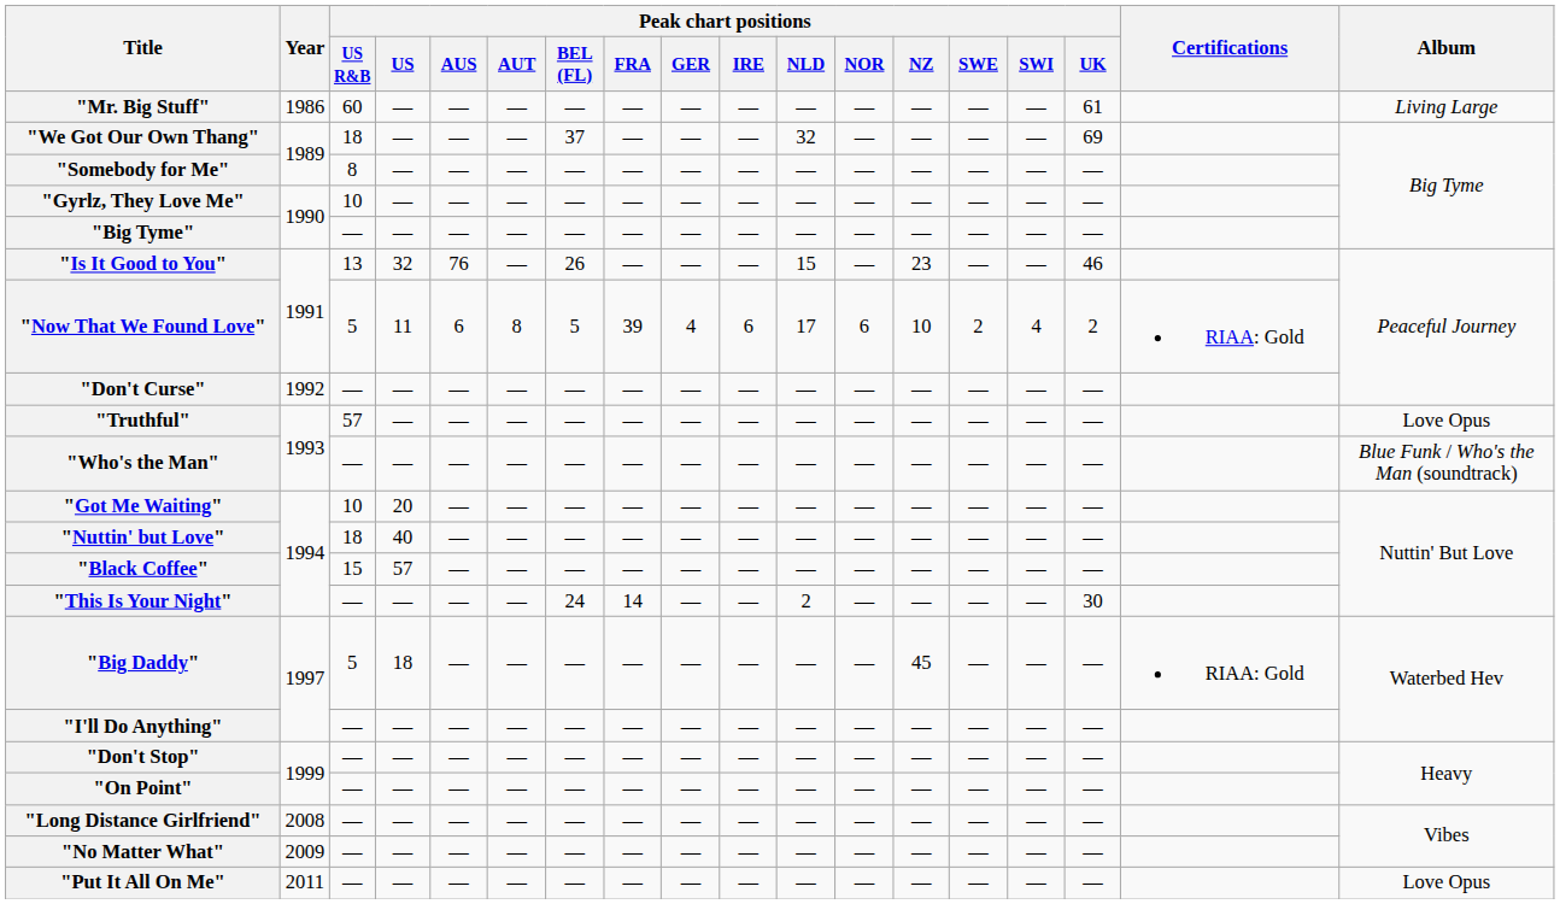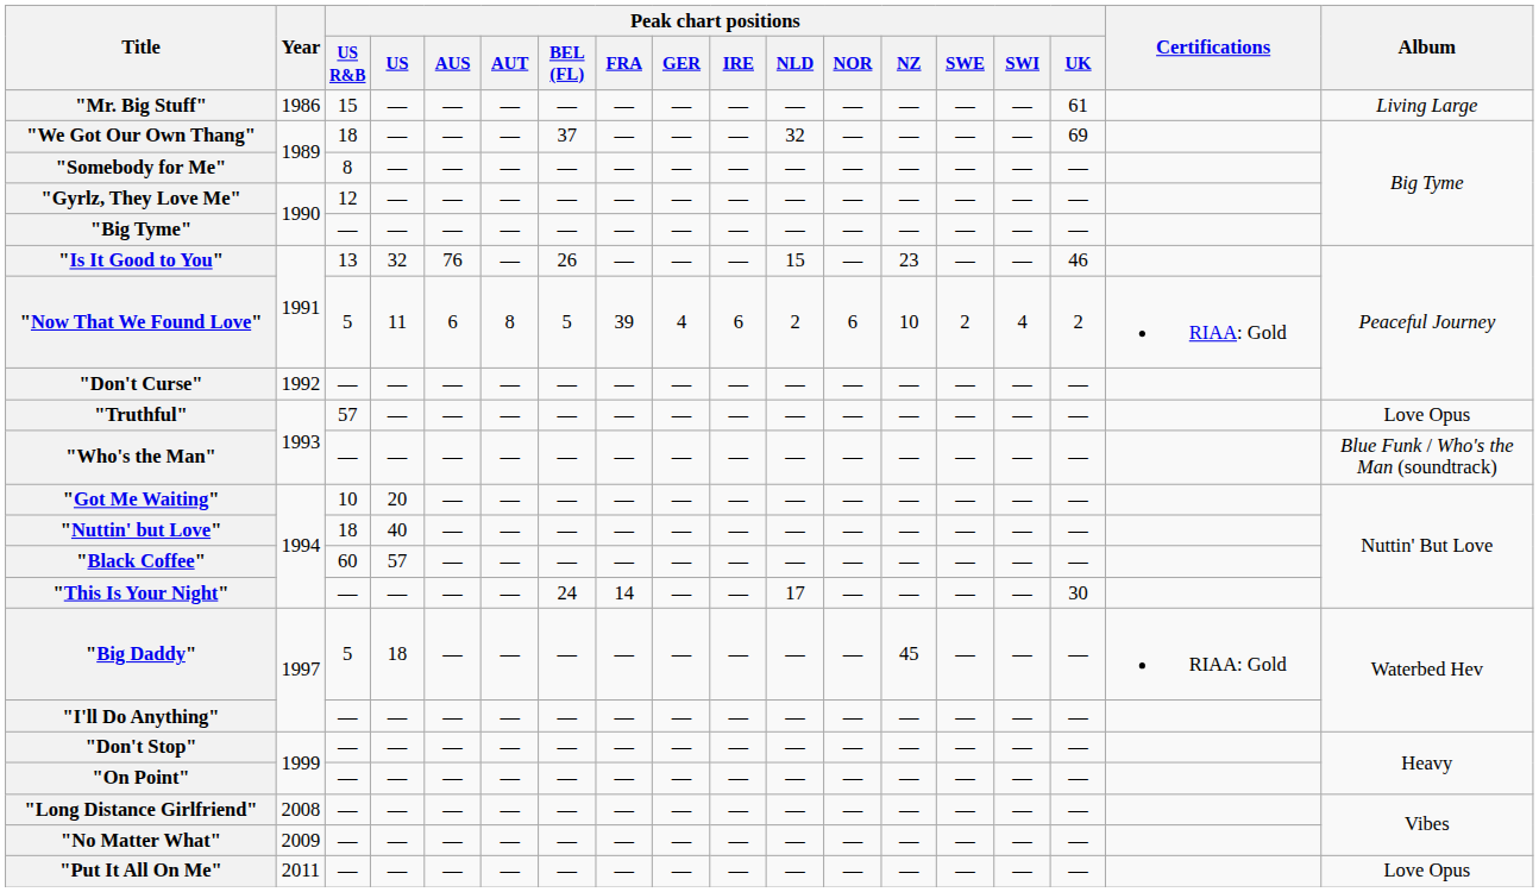 <table class="wikitable plainrowheaders" style="text-align:center;" border="1">
 <tr>
 <th scope="col" rowspan="2" style="width:16em;">Title</th>
 <th scope="col" rowspan="2">Year</th>
 <th scope="col" colspan="14">Peak chart positions</th>
 <th scope="col" rowspan="2" style="width:12em;"><a href='#'>Certifications</a></th>
 <th scope="col" rowspan="2" style="width:12em;">Album</th>
 </tr>
 <tr>
 <th><small><a href='#'>US<br>R&B</a></small><br></th>
 <th scope="col" style="width:3em;font-size:90%;"><a href='#'>US</a><br></th>
 <th scope="col" style="width:3em;font-size:90%;"><a href='#'>AUS</a><br></th>
 <th scope="col" style="width:3em;font-size:90%;"><a href='#'>AUT</a></th>
 <th scope="col" style="width:3em;font-size:90%;"><a href='#'>BEL<br>(FL)</a></th>
 <th scope="col" style="width:3em;font-size:90%;"><a href='#'>FRA</a></th>
 <th scope="col" style="width:3em;font-size:90%;"><a href='#'>GER</a></th>
 <th scope="col" style="width:3em;font-size:90%;"><a href='#'>IRE</a><br></th>
 <th scope="col" style="width:3em;font-size:90%;"><a href='#'>NLD</a><br></th>
 <th scope="col" style="width:3em;font-size:90%;"><a href='#'>NOR</a></th>
 <th scope="col" style="width:3em;font-size:90%;"><a href='#'>NZ</a></th>
 <th scope="col" style="width:3em;font-size:90%;"><a href='#'>SWE</a></th>
 <th scope="col" style="width:3em;font-size:90%;"><a href='#'>SWI</a></th>
 <th scope="col" style="width:3em;font-size:90%;"><a href='#'>UK</a><br></th>
 </tr>
 <tr>
 <th scope="row">"Mr. Big Stuff"</th>
 <td>1986</td>
-<td>60</td>
+<td>15</td>
 <td>—</td>
 <td>—</td>
 <td>—</td>
 <td>—</td>
 <td>—</td>
 <td>—</td>
 <td>—</td>
 <td>—</td>
 <td>—</td>
 <td>—</td>
 <td>—</td>
 <td>—</td>
 <td>61</td>
 <td></td>
 <td><em>Living Large</em></td>
 </tr>
 <tr>
 <th scope="row">"We Got Our Own Thang"</th>
 <td rowspan="2">1989</td>
 <td>18</td>
 <td>—</td>
 <td>—</td>
 <td>—</td>
 <td>37</td>
 <td>—</td>
 <td>—</td>
 <td>—</td>
 <td>32</td>
 <td>—</td>
 <td>—</td>
 <td>—</td>
 <td>—</td>
 <td>69</td>
 <td></td>
 <td rowspan="4"><em>Big Tyme</em></td>
 </tr>
 <tr>
 <th scope="row">"Somebody for Me"</th>
 <td>8</td>
 <td>—</td>
 <td>—</td>
 <td>—</td>
 <td>—</td>
 <td>—</td>
 <td>—</td>
 <td>—</td>
 <td>—</td>
 <td>—</td>
 <td>—</td>
 <td>—</td>
 <td>—</td>
 <td>—</td>
 <td></td>
 </tr>
 <tr>
 <th scope="row">"Gyrlz, They Love Me"</th>
 <td rowspan="2">1990</td>
-<td>10</td>
+<td>12</td>
 <td>—</td>
 <td>—</td>
 <td>—</td>
 <td>—</td>
 <td>—</td>
 <td>—</td>
 <td>—</td>
 <td>—</td>
 <td>—</td>
 <td>—</td>
 <td>—</td>
 <td>—</td>
 <td>—</td>
 <td></td>
 </tr>
 <tr>
 <th scope="row">"Big Tyme"</th>
 <td>—</td>
 <td>—</td>
 <td>—</td>
 <td>—</td>
 <td>—</td>
 <td>—</td>
 <td>—</td>
 <td>—</td>
 <td>—</td>
 <td>—</td>
 <td>—</td>
 <td>—</td>
 <td>—</td>
 <td>—</td>
 <td></td>
 </tr>
 <tr>
 <th scope="row">"<a href='#'>Is It Good to You</a>"</th>
 <td rowspan="2">1991</td>
 <td>13</td>
 <td>32</td>
 <td>76</td>
 <td>—</td>
 <td>26</td>
 <td>—</td>
 <td>—</td>
 <td>—</td>
 <td>15</td>
 <td>—</td>
 <td>23</td>
 <td>—</td>
 <td>—</td>
 <td>46</td>
 <td></td>
 <td rowspan="3"><em>Peaceful Journey</em></td>
 </tr>
 <tr>
 <th scope="row">"<a href='#'>Now That We Found Love</a>"</th>
 <td>5</td>
 <td>11</td>
 <td>6</td>
 <td>8</td>
 <td>5</td>
 <td>39</td>
 <td>4</td>
 <td>6</td>
-<td>17</td>
+<td>2</td>
 <td>6</td>
 <td>10</td>
 <td>2</td>
 <td>4</td>
 <td>2</td>
 <td><br><ul><li><a href='#'>RIAA</a>: Gold</li></ul></td>
 </tr>
 <tr>
 <th scope="row">"Don't Curse"</th>
 <td>1992</td>
 <td>—</td>
 <td>—</td>
 <td>—</td>
 <td>—</td>
 <td>—</td>
 <td>—</td>
 <td>—</td>
 <td>—</td>
 <td>—</td>
 <td>—</td>
 <td>—</td>
 <td>—</td>
 <td>—</td>
 <td>—</td>
 </tr>
 <tr>
 <th scope="row">"Truthful"</th>
 <td rowspan="2">1993</td>
 <td>57</td>
 <td>—</td>
 <td>—</td>
 <td>—</td>
 <td>—</td>
 <td>—</td>
 <td>—</td>
 <td>—</td>
 <td>—</td>
 <td>—</td>
 <td>—</td>
 <td>—</td>
 <td>—</td>
 <td>—</td>
 <td></td>
 <td></em>Love Opus<em></td>
 </tr>
 <tr>
 <th scope="row">"Who's the Man"</th>
 <td>—</td>
 <td>—</td>
 <td>—</td>
 <td>—</td>
 <td>—</td>
 <td>—</td>
 <td>—</td>
 <td>—</td>
 <td>—</td>
 <td>—</td>
 <td>—</td>
 <td>—</td>
 <td>—</td>
 <td>—</td>
 <td></td>
 <td><em>Blue Funk</em> / <em>Who's the Man</em> (soundtrack)<em></td>
 </tr>
 <tr>
 <th scope="row">"<a href='#'>Got Me Waiting</a>"</th>
 <td rowspan="4">1994</td>
 <td>10</td>
 <td>20</td>
 <td>—</td>
 <td>—</td>
 <td>—</td>
 <td>—</td>
 <td>—</td>
 <td>—</td>
 <td>—</td>
 <td>—</td>
 <td>—</td>
 <td>—</td>
 <td>—</td>
 <td>—</td>
 <td></td>
 <td rowspan="4"></em>Nuttin' But Love<em></td>
 </tr>
 <tr>
 <th scope="row">"<a href='#'>Nuttin' but Love</a>"</th>
 <td>18</td>
 <td>40</td>
 <td>—</td>
 <td>—</td>
 <td>—</td>
 <td>—</td>
 <td>—</td>
 <td>—</td>
 <td>—</td>
 <td>—</td>
 <td>—</td>
 <td>—</td>
 <td>—</td>
 <td>—</td>
 <td></td>
 </tr>
 <tr>
 <th scope="row">"<a href='#'>Black Coffee</a>"</th>
-<td>15</td>
+<td>60</td>
 <td>57</td>
 <td>—</td>
 <td>—</td>
 <td>—</td>
 <td>—</td>
 <td>—</td>
 <td>—</td>
 <td>—</td>
 <td>—</td>
 <td>—</td>
 <td>—</td>
 <td>—</td>
 <td>—</td>
 <td></td>
 </tr>
 <tr>
 <th scope="row">"<a href='#'>This Is Your Night</a>"</th>
 <td>—</td>
 <td>—</td>
 <td>—</td>
 <td>—</td>
 <td>24</td>
 <td>14</td>
 <td>—</td>
 <td>—</td>
-<td>2</td>
+<td>17</td>
 <td>—</td>
 <td>—</td>
 <td>—</td>
 <td>—</td>
 <td>30</td>
 <td></td>
 </tr>
 <tr>
 <th scope="row">"<a href='#'>Big Daddy</a>"</th>
 <td rowspan="2">1997</td>
 <td>5</td>
 <td>18</td>
 <td>—</td>
 <td>—</td>
 <td>—</td>
 <td>—</td>
 <td>—</td>
 <td>—</td>
 <td>—</td>
 <td>—</td>
 <td>45</td>
 <td>—</td>
 <td>—</td>
 <td>—</td>
 <td><br><ul><li>RIAA: Gold</li></ul></td>
 <td rowspan="2"></em>Waterbed Hev<em></td>
 </tr>
 <tr>
 <th scope="row">"I'll Do Anything"</th>
 <td>—</td>
 <td>—</td>
 <td>—</td>
 <td>—</td>
 <td>—</td>
 <td>—</td>
 <td>—</td>
 <td>—</td>
 <td>—</td>
 <td>—</td>
 <td>—</td>
 <td>—</td>
 <td>—</td>
 <td>—</td>
 <td></td>
 </tr>
 <tr>
 <th scope="row">"Don't Stop"</th>
 <td rowspan="2">1999</td>
 <td>—</td>
 <td>—</td>
 <td>—</td>
 <td>—</td>
 <td>—</td>
 <td>—</td>
 <td>—</td>
 <td>—</td>
 <td>—</td>
 <td>—</td>
 <td>—</td>
 <td>—</td>
 <td>—</td>
 <td>—</td>
 <td></td>
 <td rowspan="2"></em>Heavy<em></td>
 </tr>
 <tr>
 <th scope="row">"On Point"</th>
 <td>—</td>
 <td>—</td>
 <td>—</td>
 <td>—</td>
 <td>—</td>
 <td>—</td>
 <td>—</td>
 <td>—</td>
 <td>—</td>
 <td>—</td>
 <td>—</td>
 <td>—</td>
 <td>—</td>
 <td>—</td>
 <td></td>
 </tr>
 <tr>
 <th scope="row">"Long Distance Girlfriend"</th>
 <td>2008</td>
 <td>—</td>
 <td>—</td>
 <td>—</td>
 <td>—</td>
 <td>—</td>
 <td>—</td>
 <td>—</td>
 <td>—</td>
 <td>—</td>
 <td>—</td>
 <td>—</td>
 <td>—</td>
 <td>—</td>
 <td>—</td>
 <td></td>
 <td rowspan="2"></em>Vibes<em></td>
 </tr>
 <tr>
 <th scope="row">"No Matter What"</th>
 <td>2009</td>
 <td>—</td>
 <td>—</td>
 <td>—</td>
 <td>—</td>
 <td>—</td>
 <td>—</td>
 <td>—</td>
 <td>—</td>
 <td>—</td>
 <td>—</td>
 <td>—</td>
 <td>—</td>
 <td>—</td>
 <td>—</td>
 <td></td>
 </tr>
 <tr>
 <th scope="row">"Put It All On Me"</th>
 <td>2011</td>
 <td>—</td>
 <td>—</td>
 <td>—</td>
 <td>—</td>
 <td>—</td>
 <td>—</td>
 <td>—</td>
 <td>—</td>
 <td>—</td>
 <td>—</td>
 <td>—</td>
 <td>—</td>
 <td>—</td>
 <td>—</td>
 <td></td>
 <td></em>Love Opus<em></td>
 </tr>
 </table>
